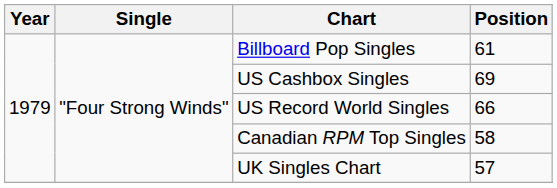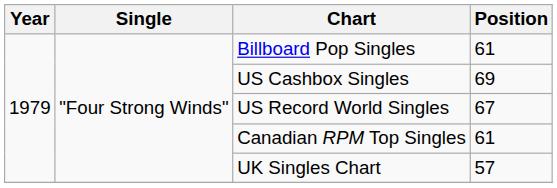 <table class="wikitable">
 <tr>
 <th>Year</th>
 <th>Single</th>
 <th>Chart</th>
 <th>Position</th>
 </tr>
 <tr>
 <td rowspan="5">1979</td>
 <td rowspan="5">"Four Strong Winds"</td>
 <td><a href='#'>Billboard</a> Pop Singles</td>
 <td>61</td>
 </tr>
 <tr>
 <td>US Cashbox Singles</td>
 <td>69</td>
 </tr>
 <tr>
 <td>US Record World Singles</td>
-<td>66</td>
+<td>67</td>
 </tr>
 <tr>
 <td>Canadian <em>RPM</em> Top Singles</td>
-<td>58</td>
+<td>61</td>
 </tr>
 <tr>
 <td>UK Singles Chart</td>
 <td>57</td>
 </tr>
 <tr>
 </tr>
 </table>
